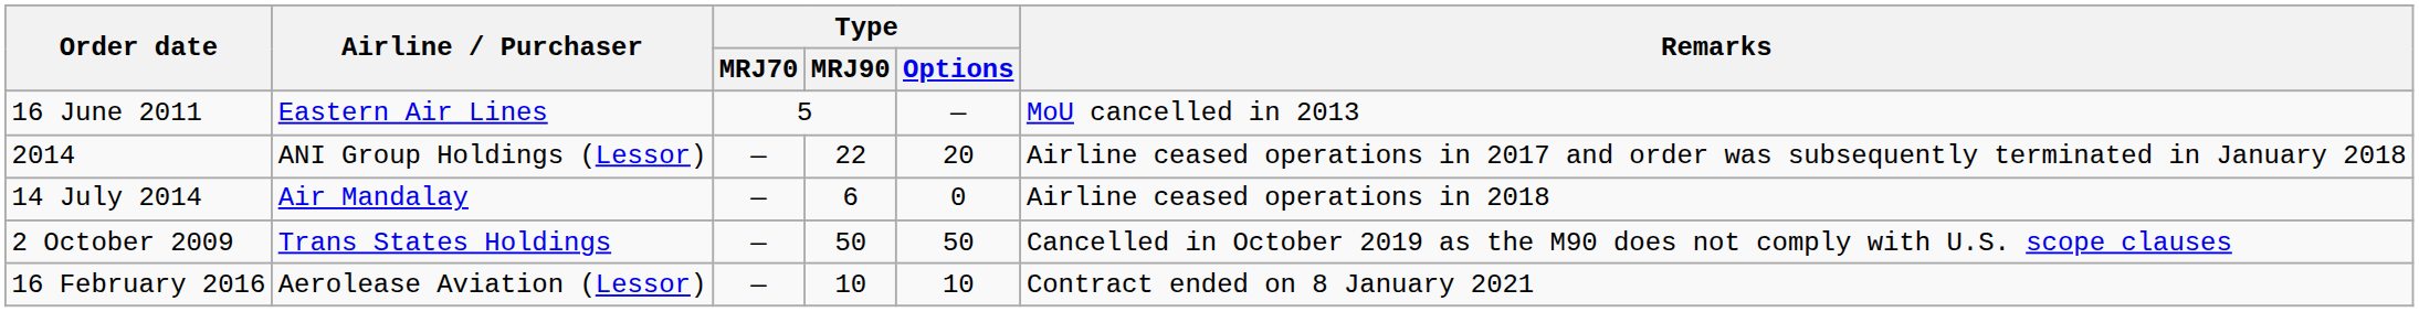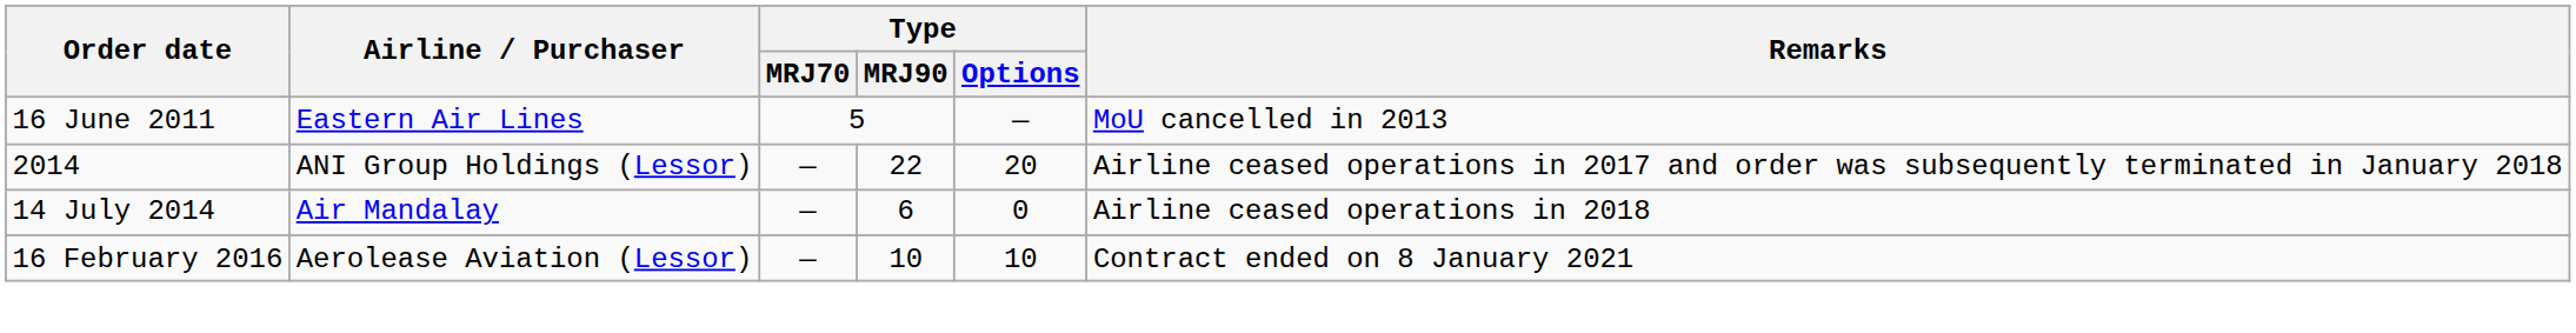 <table class="wikitable">
 <tr style="background:#efefef;">
 <th rowspan="2">Order date</th>
 <th rowspan="2">Airline / Purchaser</th>
 <th colspan="3">Type</th>
 <th rowspan="2">Remarks</th>
 </tr>
 <tr style="background:#efefef;">
 <th>MRJ70</th>
 <th>MRJ90</th>
 <th><a href='#'>Options</a></th>
 </tr>
 <tr>
 <td>16 June 2011</td>
 <td> <a href='#'>Eastern Air Lines</a></td>
 <td style="text-align:center;" colspan="2">5</td>
 <td style="text-align:center;">—</td>
 <td><a href='#'>MoU</a> cancelled in 2013</td>
 </tr>
 <tr>
 <td>2014</td>
 <td> ANI Group Holdings (<a href='#'>Lessor</a>)</td>
 <td style="text-align:center;">—</td>
 <td style="text-align:center;">22</td>
 <td style="text-align:center;">20</td>
 <td>Airline ceased operations in 2017 and order was subsequently terminated in January 2018</td>
 </tr>
 <tr>
 <td>14 July 2014</td>
 <td> <a href='#'>Air Mandalay</a></td>
 <td style="text-align:center;">—</td>
 <td style="text-align:center;">6</td>
 <td style="text-align:center;">0</td>
 <td>Airline ceased operations in 2018</td>
 </tr>
 <tr>
-<td>2 October 2009</td>
-<td> <a href='#'>Trans States Holdings</a></td>
-<td style="text-align:center;">—</td>
-<td style="text-align:center;">50</td>
-<td style="text-align:center;">50</td>
-<td>Cancelled in October 2019 as the M90 does not comply with U.S. <a href='#'>scope clauses</a></td>
-</tr>
-<tr>
 <td>16 February 2016</td>
 <td> Aerolease Aviation (<a href='#'>Lessor</a>)</td>
 <td style="text-align:center;">—</td>
 <td style="text-align:center;">10</td>
 <td style="text-align:center;">10</td>
 <td>Contract ended on 8 January 2021</td>
 </tr>
 </table>
